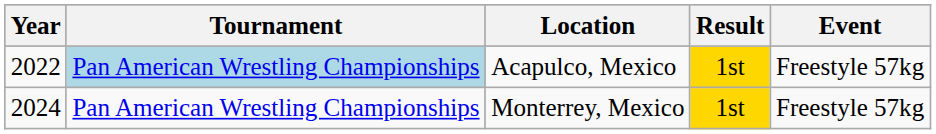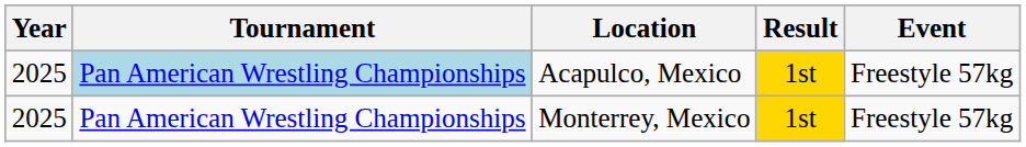 <table class="wikitable" style="font-size:95%;">
 <tr>
 <th>Year</th>
 <th>Tournament</th>
 <th>Location</th>
 <th>Result</th>
 <th>Event</th>
 </tr>
 <tr>
-<td>2022</td>
+<td>2025</td>
 <td style="background: lightblue;"><a href='#'>Pan American Wrestling Championships</a></td>
 <td>Acapulco, Mexico</td>
 <td align="center" bgcolor="gold">1st</td>
 <td>Freestyle 57kg</td>
 </tr>
 <tr>
-<td>2024</td>
+<td>2025</td>
 <td><a href='#'>Pan American Wrestling Championships</a></td>
 <td>Monterrey, Mexico</td>
 <td align="center" bgcolor="gold">1st</td>
 <td>Freestyle 57kg</td>
 </tr>
 </table>
